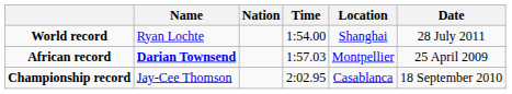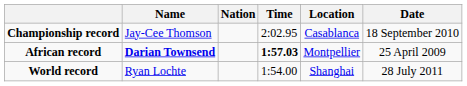 <table class=wikitable style=text-align:center>
 <tr>
 <th></th>
 <th>Name</th>
 <th>Nation</th>
 <th>Time</th>
 <th>Location</th>
 <th>Date</th>
 </tr>
 <tr>
+<td><strong>Championship record</strong></td>
+<td align=left><a href='#'>Jay-Cee Thomson</a></td>
+<td align=left></td>
+<td align=left>2:02.95</td>
+<td><a href='#'>Casablanca</a></td>
+<td>18 September 2010</td>
+</tr>
+<tr>
+<td><strong>African record</strong></td>
+<td align=left><strong><a href='#'>Darian Townsend</a></strong></td>
+<td align=left></td>
+<td align=left><strong>1:57.03</strong></td>
+<td><a href='#'>Montpellier</a></td>
+<td>25 April 2009</td>
+</tr>
+<tr>
 <td><strong>World record</strong></td>
 <td align=left><a href='#'>Ryan Lochte</a></td>
 <td align=left></td>
 <td align=left>1:54.00</td>
 <td><a href='#'>Shanghai</a></td>
 <td>28 July 2011</td>
 </tr>
-<tr>
-<td><strong>African record</strong></td>
-<td align=left><strong><a href='#'>Darian Townsend</a></strong></td>
-<td align=left></td>
-<td align=left>1:57.03</td>
-<td><a href='#'>Montpellier</a></td>
-<td>25 April 2009</td>
-</tr>
-<tr>
-<td><strong>Championship record</strong></td>
-<td align=left><a href='#'>Jay-Cee Thomson</a></td>
-<td align=left></td>
-<td align=left>2:02.95</td>
-<td><a href='#'>Casablanca</a></td>
-<td>18 September 2010</td>
-</tr>
 </table>
